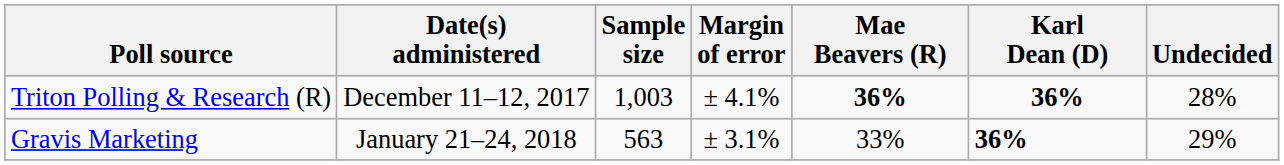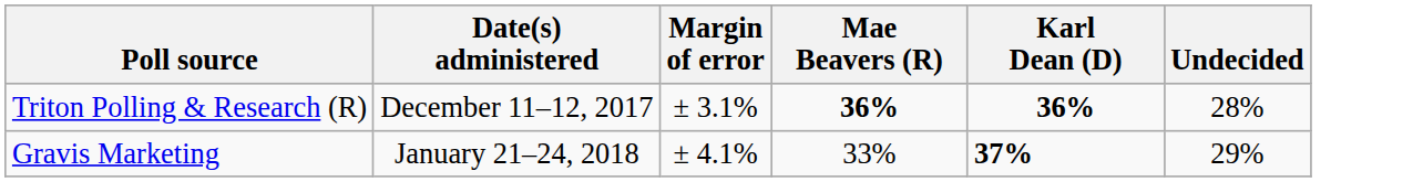 <table class="wikitable">
 <tr valign=bottom>
 <th>Poll source</th>
 <th>Date(s)<br>administered</th>
-<th>Sample<br>size</th>
 <th>Margin<br>of error</th>
 <th style="width:100px;">Mae<br>Beavers (R)</th>
 <th style="width:100px;">Karl<br>Dean (D)</th>
 <th>Undecided</th>
 </tr>
 <tr>
 <td><a href='#'>Triton Polling & Research</a> (R)</td>
 <td align=center>December 11–12, 2017</td>
-<td align=center>1,003</td>
-<td align=center>± 4.1%</td>
+<td align=center>± 3.1%</td>
 <td align=center><strong>36%</strong></td>
 <td align=center><strong>36%</strong></td>
 <td align=center>28%</td>
 </tr>
 <tr>
 <td><a href='#'>Gravis Marketing</a></td>
 <td align=center>January 21–24, 2018</td>
-<td align=center>563</td>
-<td align=center>± 3.1%</td>
+<td align=center>± 4.1%</td>
 <td align=center>33%</td>
-<td><strong>36%</strong></td>
+<td><strong>37%</strong></td>
 <td align=center>29%</td>
 </tr>
 </table>
